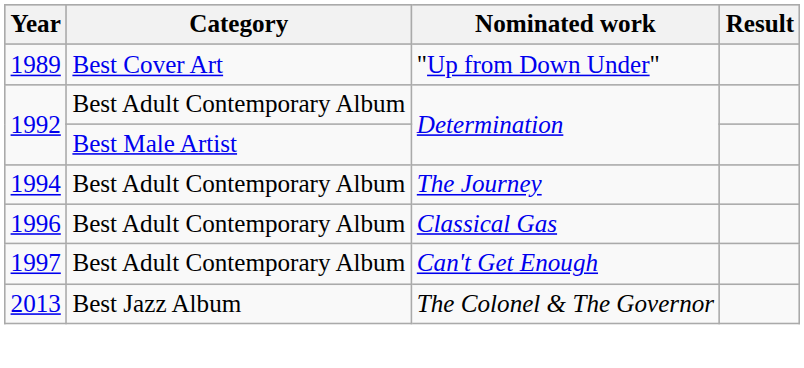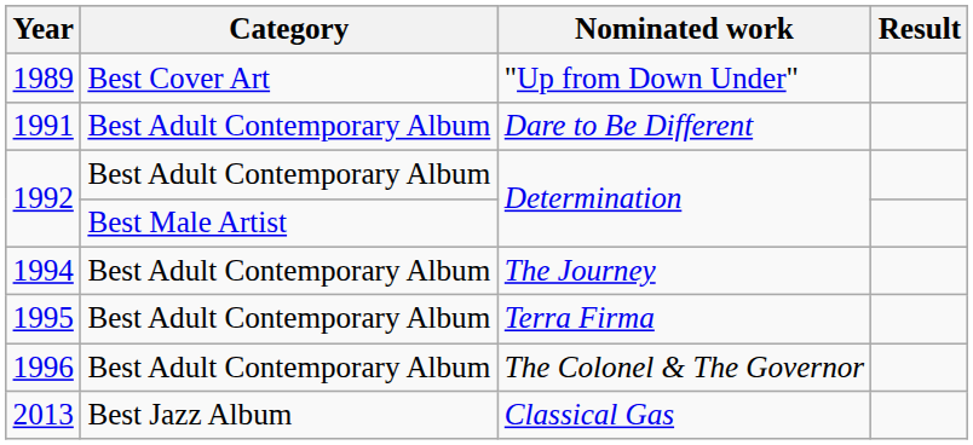 <table class="wikitable">
 <tr style="background:#ccc;">
 <th>Year</th>
 <th>Category</th>
 <th>Nominated work</th>
 <th>Result</th>
 </tr>
 <tr>
 <td><a href='#'>1989</a></td>
 <td><a href='#'>Best Cover Art</a></td>
 <td>"<a href='#'>Up from Down Under</a>"</td>
+<td></td>
+</tr>
+<tr>
+<td><a href='#'>1991</a></td>
+<td><a href='#'>Best Adult Contemporary Album</a></td>
+<td><em><a href='#'>Dare to Be Different</a></em></td>
 <td></td>
 </tr>
 <tr>
 <td rowspan="2"><a href='#'>1992</a></td>
 <td>Best Adult Contemporary Album</td>
 <td rowspan="2"><em><a href='#'>Determination</a></em></td>
 <td></td>
 </tr>
 <tr>
 <td><a href='#'>Best Male Artist</a></td>
 <td></td>
 </tr>
 <tr>
 <td><a href='#'>1994</a></td>
 <td>Best Adult Contemporary Album</td>
 <td><em><a href='#'>The Journey</a></em></td>
 <td></td>
 </tr>
 <tr>
-<td><a href='#'>1996</a></td>
+<td><a href='#'>1995</a></td>
 <td>Best Adult Contemporary Album</td>
-<td><em><a href='#'>Classical Gas</a></em></td>
+<td><em><a href='#'>Terra Firma</a></em></td>
 <td></td>
 </tr>
 <tr>
-<td><a href='#'>1997</a></td>
+<td><a href='#'>1996</a></td>
 <td>Best Adult Contemporary Album</td>
-<td><em><a href='#'>Can't Get Enough</a></em></td>
+<td><em>The Colonel & The Governor</em></td>
 <td></td>
 </tr>
 <tr>
 <td><a href='#'>2013</a></td>
 <td>Best Jazz Album</td>
-<td><em>The Colonel & The Governor</em></td>
+<td><em><a href='#'>Classical Gas</a></em></td>
 <td></td>
 </tr>
 </table>
